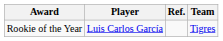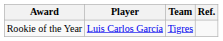 <table class="wikitable">
 <tr>
 <th>Award</th>
 <th>Player</th>
+<th>Team</th>
 <th>Ref.</th>
-<th>Team</th>
 </tr>
 <tr>
 <td scope="row">Rookie of the Year</td>
 <td> <a href='#'>Luis Carlos García</a></td>
+<td><a href='#'>Tigres</a></td>
 <td align=center></td>
-<td><a href='#'>Tigres</a></td>
 </tr>
 </table>
